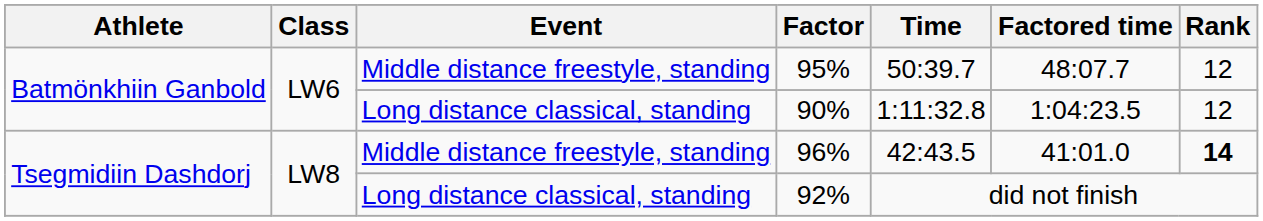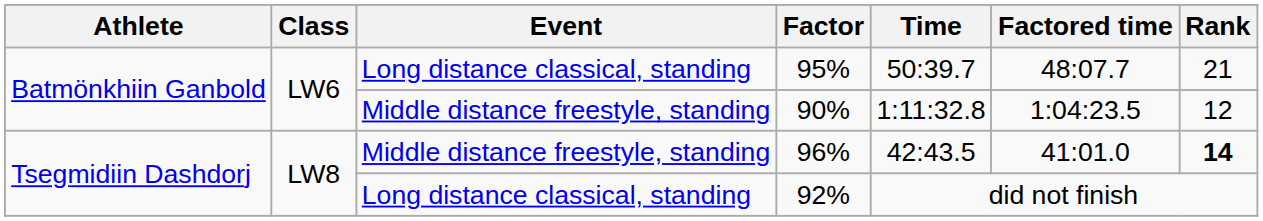 <table class=wikitable style="text-align:center; font-size:90%">
 <tr>
 <th>Athlete</th>
 <th>Class</th>
 <th>Event</th>
 <th>Factor</th>
 <th>Time</th>
 <th>Factored time</th>
 <th>Rank</th>
 </tr>
 <tr>
 <td rowspan=2 align=left><a href='#'>Batmönkhiin Ganbold</a></td>
 <td rowspan=2>LW6</td>
-<td align=left><a href='#'>Middle distance freestyle, standing</a></td>
+<td align=left><a href='#'>Long distance classical, standing</a></td>
 <td>95%</td>
 <td>50:39.7</td>
 <td>48:07.7</td>
-<td>12</td>
+<td>21</td>
 </tr>
 <tr>
-<td align=left><a href='#'>Long distance classical, standing</a></td>
+<td align=left><a href='#'>Middle distance freestyle, standing</a></td>
 <td>90%</td>
 <td>1:11:32.8</td>
 <td>1:04:23.5</td>
 <td>12</td>
 </tr>
 <tr>
 <td rowspan=2 align=left><a href='#'>Tsegmidiin Dashdorj</a></td>
 <td rowspan=2>LW8</td>
 <td align=left><a href='#'>Middle distance freestyle, standing</a></td>
 <td>96%</td>
 <td>42:43.5</td>
 <td>41:01.0</td>
 <td><strong>14</strong></td>
 </tr>
 <tr>
 <td align=left><a href='#'>Long distance classical, standing</a></td>
 <td>92%</td>
 <td colspan=3>did not finish</td>
 </tr>
 </table>
